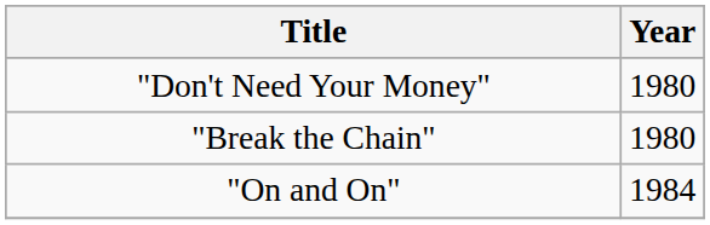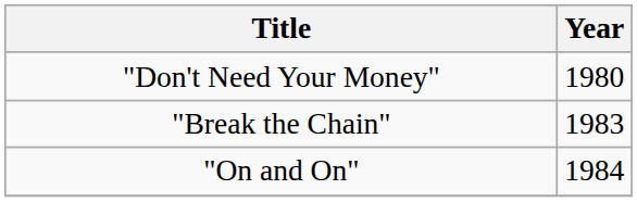 <table class="wikitable plainrowheaders" style="text-align:center;">
 <tr>
 <th scope="col" style="width:18em;">Title</th>
 <th scope="col">Year</th>
 </tr>
 <tr>
 <td>"Don't Need Your Money"</td>
 <td>1980</td>
 </tr>
 <tr>
 <td>"Break the Chain"</td>
-<td>1980</td>
+<td>1983</td>
 </tr>
 <tr>
 <td>"On and On"</td>
 <td>1984</td>
 </tr>
 <tr>
 </tr>
 </table>
